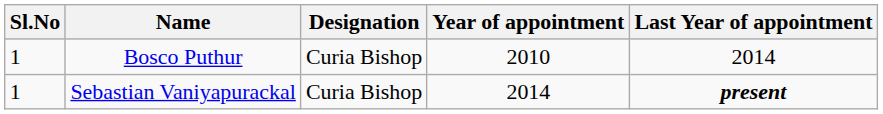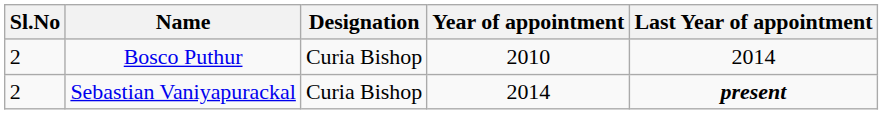 <table class="wikitable sortable">
 <tr>
 <th>Sl.No</th>
 <th>Name</th>
 <th>Designation</th>
 <th>Year of appointment</th>
 <th>Last Year of appointment</th>
 </tr>
 <tr>
-<td>1</td>
+<td>2</td>
 <td align="center"><a href='#'>Bosco Puthur</a></td>
 <td align="center">Curia Bishop</td>
 <td align="center">2010</td>
 <td align="center">2014</td>
 </tr>
 <tr>
-<td>1</td>
+<td>2</td>
 <td align="center"><a href='#'>Sebastian Vaniyapurackal</a></td>
 <td align="center">Curia Bishop</td>
 <td align="center">2014</td>
 <td align="center"><strong><em>present</em></strong></td>
 </tr>
 </table>
